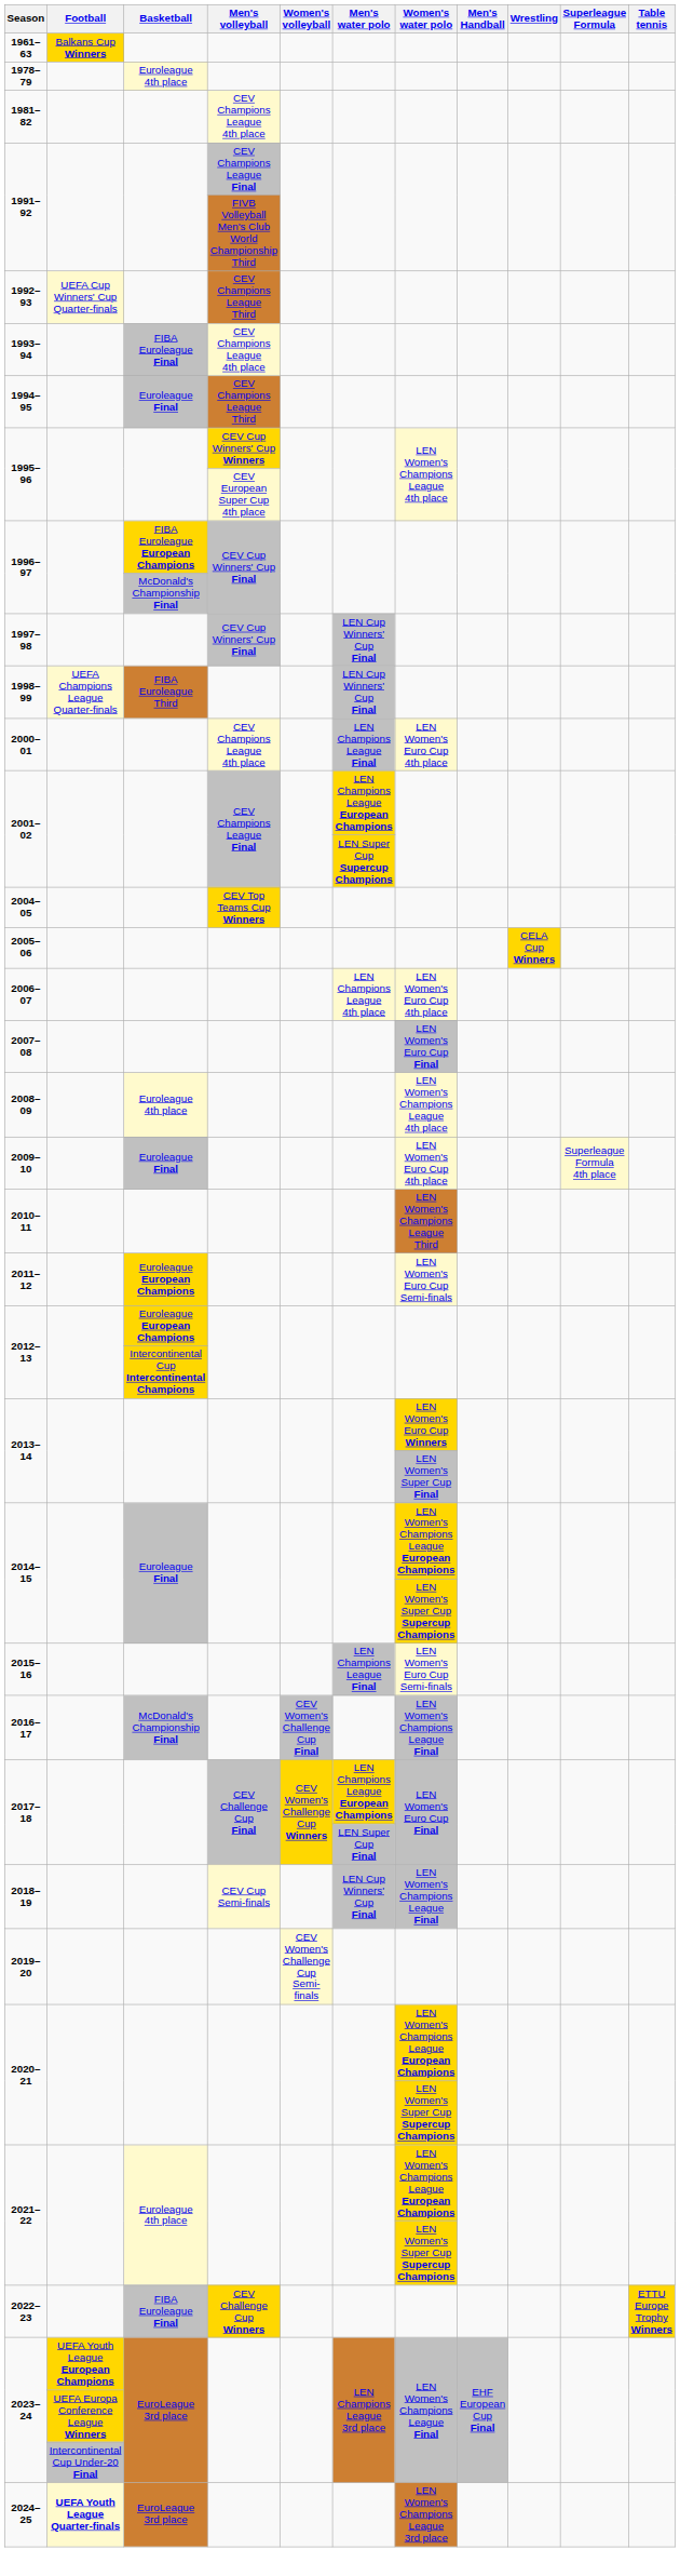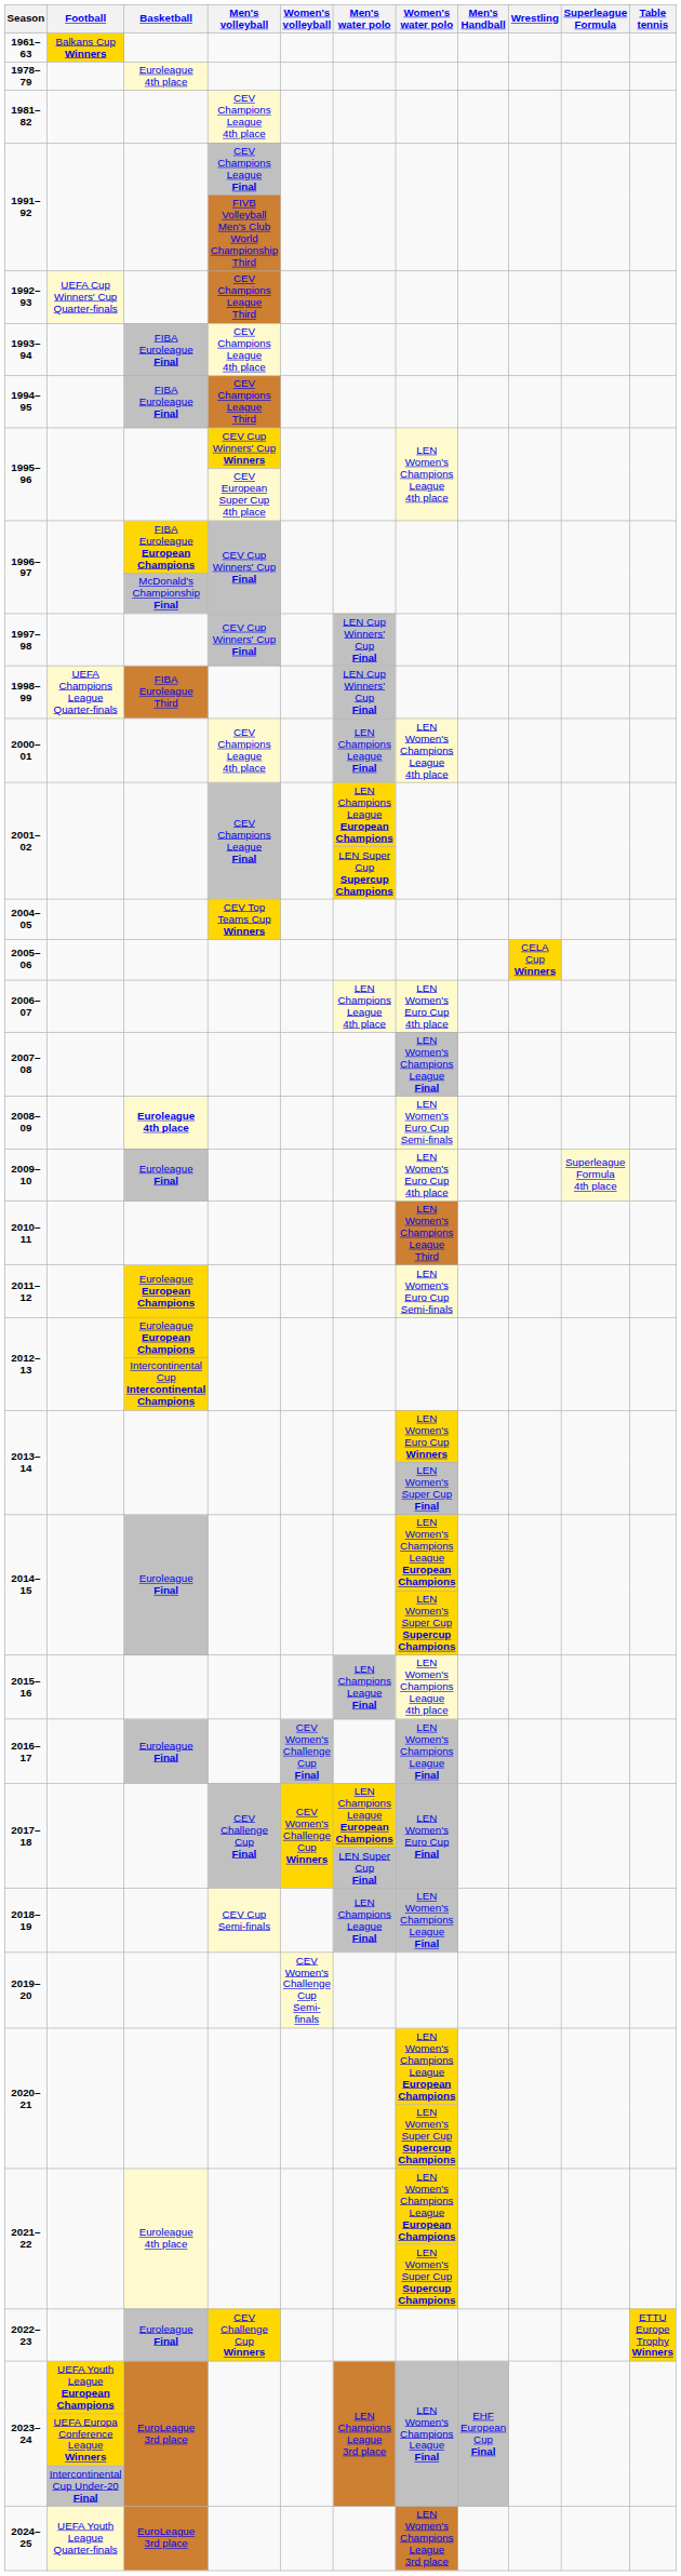 <table class="wikitable" style="text-align: center">
 <tr>
 <th>Season</th>
 <th><a href='#'>Football</a></th>
 <th><a href='#'>Basketball</a></th>
 <th><a href='#'>Men's volleyball</a></th>
 <th><a href='#'>Women's volleyball</a></th>
 <th><a href='#'>Men's water polo</a></th>
 <th><a href='#'>Women's water polo</a></th>
 <th><a href='#'>Men's Handball</a></th>
 <th><a href='#'>Wrestling</a></th>
 <th><a href='#'>Superleague Formula</a></th>
 <th><a href='#'>Table tennis</a></th>
 </tr>
 <tr>
 <td><strong>1961–63</strong></td>
 <td style="background:gold;"><a href='#'>Balkans Cup</a><br> <a href='#'><strong>Winners</strong></a></td>
 <td></td>
 <td></td>
 <td></td>
 <td></td>
 <td></td>
 <td></td>
 <td></td>
 <td></td>
 <td></td>
 </tr>
 <tr>
 <td><strong>1978–79</strong></td>
 <td></td>
 <td style="background:LemonChiffon;"><a href='#'>Euroleague</a><br> <a href='#'>4th place</a></td>
 <td></td>
 <td></td>
 <td></td>
 <td></td>
 <td></td>
 <td></td>
 <td></td>
 <td></td>
 </tr>
 <tr>
 <td><strong>1981–82</strong></td>
 <td></td>
 <td></td>
 <td style="background:LemonChiffon;"><a href='#'>CEV Champions League</a><br> <a href='#'>4th place</a></td>
 <td></td>
 <td></td>
 <td></td>
 <td></td>
 <td></td>
 <td></td>
 <td></td>
 </tr>
 <tr>
 <td rowspan="2"><strong>1991–92</strong></td>
 <td rowspan="2"></td>
 <td rowspan="2"></td>
 <td style="background:silver;"><a href='#'>CEV Champions League</a><br> <a href='#'><strong>Final</strong></a></td>
 <td rowspan="2"></td>
 <td rowspan="2"></td>
 <td rowspan="2"></td>
 <td rowspan="2"></td>
 <td rowspan="2"></td>
 <td rowspan="2"></td>
 <td rowspan="2"></td>
 </tr>
 <tr>
 <td style="background:#cd7f32;"><a href='#'>FIVB Volleyball Men's Club World Championship</a><br><a href='#'>Third</a></td>
 </tr>
 <tr>
 <td><strong>1992–93</strong></td>
 <td style="background:LemonChiffon;"><a href='#'>UEFA Cup Winners' Cup</a><br><a href='#'>Quarter-finals</a></td>
 <td></td>
 <td style="background:#cd7f32;"><a href='#'>CEV Champions League</a><br> <a href='#'>Third</a></td>
 <td></td>
 <td></td>
 <td></td>
 <td></td>
 <td></td>
 <td></td>
 <td></td>
 </tr>
 <tr>
 <td><strong>1993–94</strong></td>
 <td></td>
 <td style="background:silver;"><a href='#'>FIBA Euroleague</a><br> <a href='#'><strong>Final</strong></a></td>
 <td style="background:LemonChiffon;"><a href='#'>CEV Champions League</a><br> <a href='#'>4th place</a></td>
 <td></td>
 <td></td>
 <td></td>
 <td></td>
 <td></td>
 <td></td>
 <td></td>
 </tr>
 <tr>
 <td><strong>1994–95</strong></td>
 <td></td>
-<td style="background:silver;"><a href='#'>Euroleague</a><br> <a href='#'><strong>Final</strong></a></td>
+<td style="background:silver;"><a href='#'>FIBA Euroleague</a><br> <a href='#'><strong>Final</strong></a></td>
 <td style="background:#cd7f32;"><a href='#'>CEV Champions League</a><br> <a href='#'>Third</a></td>
 <td></td>
 <td></td>
 <td></td>
 <td></td>
 <td></td>
 <td></td>
 <td></td>
 </tr>
 <tr>
 <td rowspan="2"><strong>1995–96</strong></td>
 <td rowspan="2"></td>
 <td rowspan="2"></td>
 <td style="background:gold;"><a href='#'>CEV Cup Winners' Cup</a><br> <a href='#'><strong>Winners</strong></a></td>
 <td rowspan="2"></td>
 <td rowspan="2"></td>
 <td rowspan="2" style="background:LemonChiffon;"><a href='#'>LEN Women's Champions League</a><br><a href='#'>4th place</a></td>
 <td rowspan="2"></td>
 <td rowspan="2"></td>
 <td rowspan="2"></td>
 <td rowspan="2"></td>
 </tr>
 <tr>
 <td style="background:LemonChiffon;"><a href='#'>CEV European Super Cup</a><br> <a href='#'>4th place</a></td>
 </tr>
 <tr>
 <td rowspan="2"><strong>1996–97</strong></td>
 <td rowspan="2"></td>
 <td style="background:gold;"><a href='#'>FIBA Euroleague</a><br> <a href='#'><strong>European<br>Champions</strong></a></td>
 <td rowspan="2" style="background:silver;"><a href='#'>CEV Cup Winners' Cup</a><br> <a href='#'><strong>Final</strong></a></td>
 <td rowspan="2"></td>
 <td rowspan="2"></td>
 <td rowspan="2"></td>
 <td rowspan="2"></td>
 <td rowspan="2"></td>
 <td rowspan="2"></td>
 <td rowspan="2"></td>
 </tr>
 <tr>
 <td style="background:silver;"><a href='#'>McDonald's Championship</a><br> <a href='#'><strong>Final</strong></a></td>
 </tr>
 <tr>
 <td><strong>1997–98</strong></td>
 <td></td>
 <td></td>
 <td style="background:silver;"><a href='#'>CEV Cup Winners' Cup</a><br> <a href='#'><strong>Final</strong></a></td>
 <td></td>
 <td style="background:silver;"><a href='#'>LEN Cup Winners' Cup</a><br><a href='#'><strong>Final</strong></a></td>
 <td></td>
 <td></td>
 <td></td>
 <td></td>
 <td></td>
 </tr>
 <tr>
 <td><strong>1998–99</strong></td>
 <td style="background:LemonChiffon;"><a href='#'>UEFA Champions League</a><br><a href='#'>Quarter-finals</a></td>
 <td style="background:#cd7f32;"><a href='#'>FIBA Euroleague</a><br> <a href='#'>Τhird</a></td>
 <td></td>
 <td></td>
 <td style="background:silver;"><a href='#'>LEN Cup Winners' Cup</a><br><a href='#'><strong>Final</strong></a></td>
 <td></td>
 <td></td>
 <td></td>
 <td></td>
 <td></td>
 </tr>
 <tr>
 <td><strong>2000–01</strong></td>
 <td></td>
 <td></td>
 <td style="background:LemonChiffon;"><a href='#'>CEV Champions League</a><br> <a href='#'>4th place</a></td>
 <td></td>
 <td style="background:silver;"><a href='#'>LEN Champions League</a><br><a href='#'><strong>Final</strong></a></td>
-<td style="background:LemonChiffon;"><a href='#'>LEN Women's Euro Cup</a><br><a href='#'>4th place</a></td>
+<td style="background:LemonChiffon;"><a href='#'>LEN Women's Champions League</a><br><a href='#'>4th place</a></td>
 <td></td>
 <td></td>
 <td></td>
 <td></td>
 </tr>
 <tr>
 <td rowspan="2"><strong>2001–02</strong></td>
 <td rowspan="2"></td>
 <td rowspan="2"></td>
 <td rowspan="2" style="background:silver;"><a href='#'>CEV Champions League</a><br> <a href='#'><strong>Final</strong></a></td>
 <td rowspan="2"></td>
 <td style="background:gold;"><a href='#'>LEN Champions League</a><br><a href='#'><strong>European<br>Champions</strong></a></td>
 <td rowspan="2"></td>
 <td rowspan="2"></td>
 <td rowspan="2"></td>
 <td rowspan="2"></td>
 <td rowspan="2"></td>
 </tr>
 <tr>
 <td style="background:gold;"><a href='#'>LEN Super Cup</a><br> <a href='#'><strong>Supercup<br>Champions</strong></a></td>
 </tr>
 <tr>
 <td><strong>2004–05</strong></td>
 <td></td>
 <td></td>
 <td style="background:gold;"><a href='#'>CEV Top Teams Cup</a><br> <a href='#'><strong>Winners</strong></a></td>
 <td></td>
 <td></td>
 <td></td>
 <td></td>
 <td></td>
 <td></td>
 <td></td>
 </tr>
 <tr>
 <td><strong>2005–06</strong></td>
 <td></td>
 <td></td>
 <td></td>
 <td></td>
 <td></td>
 <td></td>
 <td></td>
 <td style="background:gold;"><a href='#'>CELA Cup</a><br><strong><a href='#'>Winners</a></strong></td>
 <td></td>
 <td></td>
 </tr>
 <tr>
 <td><strong>2006–07</strong></td>
 <td></td>
 <td></td>
 <td></td>
 <td></td>
 <td style="background:LemonChiffon;"><a href='#'>LEN Champions League</a><br><a href='#'>4th place</a></td>
 <td style="background:LemonChiffon;"><a href='#'>LEN Women's Euro Cup</a><br><a href='#'>4th place</a></td>
 <td></td>
 <td></td>
 <td></td>
 <td></td>
 </tr>
 <tr>
 <td><strong>2007–08</strong></td>
 <td></td>
 <td></td>
 <td></td>
 <td></td>
 <td></td>
-<td style="background:silver;"><a href='#'>LEN Women's Euro Cup</a><br><a href='#'><strong>Final</strong></a></td>
+<td style="background:silver;"><a href='#'>LEN Women's Champions League</a><br><strong><a href='#'>Final</a></strong></td>
 <td></td>
 <td></td>
 <td></td>
 <td></td>
 </tr>
 <tr>
 <td><strong>2008–09</strong></td>
 <td></td>
-<td style="background:LemonChiffon;"><a href='#'>Euroleague</a><br> <a href='#'>4th place</a></td>
+<td style="background:LemonChiffon;"><strong><a href='#'>Euroleague</a><br> <a href='#'>4th place</a></strong></td>
 <td></td>
 <td></td>
 <td></td>
-<td style="background:LemonChiffon;"><a href='#'>LEN Women's Champions League</a><br><a href='#'>4th place</a></td>
+<td style="background:LemonChiffon;"><a href='#'>LEN Women's Euro Cup</a><br><a href='#'>Semi-finals</a></td>
 <td></td>
 <td></td>
 <td></td>
 <td></td>
 </tr>
 <tr>
 <td><strong>2009–10</strong></td>
 <td></td>
 <td style="background:silver;"><a href='#'>Euroleague</a><br> <a href='#'><strong>Final</strong></a></td>
 <td></td>
 <td></td>
 <td></td>
 <td style="background:LemonChiffon;"><a href='#'>LEN Women's Euro Cup</a><br><a href='#'>4th place</a></td>
 <td></td>
 <td></td>
 <td style="background:LemonChiffon;"><a href='#'>Superleague Formula</a><br><a href='#'>4th place</a></td>
 <td></td>
 </tr>
 <tr>
 <td><strong>2010–11</strong></td>
 <td></td>
 <td></td>
 <td></td>
 <td></td>
 <td></td>
 <td style="background:#cd7f32;"><a href='#'>LEN Women's Champions League</a><br><a href='#'>Third</a></td>
 <td></td>
 <td></td>
 <td></td>
 <td></td>
 </tr>
 <tr>
 <td><strong>2011–12</strong></td>
 <td></td>
 <td style="background:gold;"><a href='#'>Euroleague</a><br> <a href='#'><strong>European<br>Champions</strong></a></td>
 <td></td>
 <td></td>
 <td></td>
 <td style="background:LemonChiffon;"><a href='#'>LEN Women's Euro Cup</a><br><a href='#'>Semi-finals</a></td>
 <td></td>
 <td></td>
 <td></td>
 <td></td>
 </tr>
 <tr>
 <td rowspan="2"><strong>2012–13</strong></td>
 <td rowspan="2"></td>
 <td style="background:gold;"><a href='#'>Euroleague</a><br> <a href='#'><strong>European<br>Champions</strong></a></td>
 <td rowspan="2"></td>
 <td rowspan="2"></td>
 <td rowspan="2"></td>
 <td rowspan="2"></td>
 <td rowspan="2"></td>
 <td rowspan="2"></td>
 <td rowspan="2"></td>
 <td rowspan="2"></td>
 </tr>
 <tr>
 <td style="background:gold;"><a href='#'>Intercontinental Cup</a><br> <a href='#'><strong>Intercontinental<br>Champions</strong></a></td>
 </tr>
 <tr>
 <td rowspan="2"><strong>2013–14</strong></td>
 <td rowspan="2"></td>
 <td rowspan="2"></td>
 <td rowspan="2"></td>
 <td rowspan="2"></td>
 <td rowspan="2"></td>
 <td style="background:gold;"><a href='#'>LEN Women's Euro Cup</a><br><a href='#'><strong>Winners</strong></a></td>
 <td rowspan="2"></td>
 <td rowspan="2"></td>
 <td rowspan="2"></td>
 <td rowspan="2"></td>
 </tr>
 <tr>
 <td style="background:silver;"><a href='#'>LEN Women's Super Cup</a><br> <a href='#'><strong>Final</strong></a></td>
 </tr>
 <tr>
 <td rowspan="2"><strong>2014–15</strong></td>
 <td rowspan="2"></td>
 <td rowspan="2" style="background:silver;"><a href='#'>Euroleague</a><br> <a href='#'><strong>Final</strong></a></td>
 <td rowspan="2"></td>
 <td rowspan="2"></td>
 <td rowspan="2"></td>
 <td style="background:gold;"><a href='#'>LEN Women's Champions League</a><br> <a href='#'><strong>European<br>Champions</strong></a></td>
 <td rowspan="2"></td>
 <td rowspan="2"></td>
 <td rowspan="2"></td>
 <td rowspan="2"></td>
 </tr>
 <tr>
 <td style="background:gold;"><a href='#'>LEN Women's Super Cup</a><br><a href='#'><strong>Supercup<br>Champions</strong></a></td>
 </tr>
 <tr>
 <td><strong>2015–16</strong></td>
 <td></td>
 <td></td>
 <td></td>
 <td></td>
 <td style="background:silver;"><a href='#'>LEN Champions League</a><br><a href='#'><strong>Final</strong></a></td>
-<td style="background:LemonChiffon;"><a href='#'>LEN Women's Euro Cup</a><br><a href='#'>Semi-finals</a></td>
+<td style="background:LemonChiffon;"><a href='#'>LEN Women's Champions League</a><br><a href='#'>4th place</a></td>
 <td></td>
 <td></td>
 <td></td>
 <td></td>
 </tr>
 <tr>
 <td><strong>2016–17</strong></td>
 <td></td>
-<td style="background:silver;"><a href='#'>McDonald's Championship</a><br> <a href='#'><strong>Final</strong></a></td>
+<td style="background:silver;"><a href='#'>Euroleague</a><br> <a href='#'><strong>Final</strong></a></td>
 <td></td>
 <td style="background:silver;"><a href='#'>CEV Women's Challenge Cup</a><br><a href='#'><strong>Final</strong></a></td>
 <td></td>
 <td style="background:silver;"><a href='#'>LEN Women's Champions League</a><br><strong><a href='#'>Final</a></strong></td>
 <td></td>
 <td></td>
 <td></td>
 <td></td>
 </tr>
 <tr>
 <td rowspan="2"><strong>2017–18</strong></td>
 <td rowspan="2"></td>
 <td rowspan="2"></td>
 <td rowspan="2" style="background:silver;"><a href='#'>CEV Challenge Cup</a><br><strong><a href='#'>Final</a></strong></td>
 <td rowspan="2" style="background:gold;"><a href='#'>CEV Women's Challenge Cup</a><br><strong><a href='#'>Winners</a></strong></td>
 <td style="background:gold;"><a href='#'>LEN Champions League</a><br><a href='#'><strong>European<br>Champions</strong></a></td>
 <td rowspan="2" style="background:silver;"><a href='#'>LEN Women's Euro Cup</a><br><a href='#'><strong>Final</strong></a></td>
 <td rowspan="2"></td>
 <td rowspan="2"></td>
 <td rowspan="2"></td>
 <td rowspan="2"></td>
 </tr>
 <tr>
 <td style="background:silver;"><a href='#'>LEN Super Cup</a><br><a href='#'><strong>Final</strong></a></td>
 </tr>
 <tr>
 <td><strong>2018–19</strong></td>
 <td></td>
 <td></td>
 <td style="background:LemonChiffon;"><a href='#'>CEV Cup</a><br><a href='#'>Semi-finals</a></td>
 <td></td>
-<td style="background:silver;"><a href='#'>LEN Cup Winners' Cup</a><br><a href='#'><strong>Final</strong></a></td>
+<td style="background:silver;"><a href='#'>LEN Champions League</a><br><a href='#'><strong>Final</strong></a></td>
 <td style="background:silver;"><a href='#'>LEN Women's Champions League</a><br><strong><a href='#'>Final</a></strong></td>
 <td></td>
 <td></td>
 <td></td>
 <td></td>
 </tr>
 <tr>
 <td><strong>2019–20</strong></td>
 <td></td>
 <td></td>
 <td></td>
 <td style="background:LemonChiffon;"><a href='#'>CEV Women's Challenge Cup</a><br><a href='#'>Semi-finals</a></td>
 <td></td>
 <td></td>
 <td></td>
 <td></td>
 <td></td>
 <td></td>
 </tr>
 <tr>
 <td rowspan="2"><strong>2020–21</strong></td>
 <td rowspan="2"></td>
 <td rowspan="2"></td>
 <td rowspan="2"></td>
 <td rowspan="2"></td>
 <td rowspan="2"></td>
 <td style="background:gold;"><a href='#'>LEN Women's Champions League</a><br> <a href='#'><strong>European<br>Champions</strong></a></td>
 <td rowspan="2"></td>
 <td rowspan="2"></td>
 <td rowspan="2"></td>
 <td rowspan="2"></td>
 </tr>
 <tr>
 <td style="background:gold;"><a href='#'>LEN Women's Super Cup</a><br><a href='#'><strong>Supercup<br>Champions</strong></a></td>
 </tr>
 <tr>
 <td rowspan="2"><strong>2021–22</strong></td>
 <td rowspan="2"></td>
 <td rowspan="2" style="background:LemonChiffon;"><a href='#'>Euroleague</a><br><a href='#'>4th place</a></td>
 <td rowspan="2"></td>
 <td rowspan="2"></td>
 <td rowspan="2"></td>
 <td style="background:gold;"><a href='#'>LEN Women's Champions League</a><br> <strong><a href='#'>European<br>Champions</a></strong></td>
 <td rowspan="2"></td>
 <td rowspan="2"></td>
 <td rowspan="2"></td>
 <td rowspan="2"></td>
 </tr>
 <tr>
 <td style="background:gold;"><a href='#'>LEN Women's Super Cup</a><br><a href='#'><strong>Supercup<br>Champions</strong></a></td>
 </tr>
 <tr>
 <td><strong>2022–23</strong></td>
 <td></td>
-<td style="background:silver;"><a href='#'>FIBA Euroleague</a><br> <a href='#'><strong>Final</strong></a></td>
+<td style="background:silver;"><a href='#'>Euroleague</a><br> <a href='#'><strong>Final</strong></a></td>
 <td style="background:gold;"><a href='#'>CEV Challenge Cup</a><br> <strong><a href='#'>Winners</a></strong></td>
 <td></td>
 <td></td>
 <td></td>
 <td></td>
 <td></td>
 <td></td>
 <td style="background:gold;"><a href='#'>ETTU Europe Trophy</a><br> <strong><a href='#'>Winners</a></strong></td>
 </tr>
 <tr>
 <td rowspan="3"><strong>2023–24</strong></td>
 <td style="background:gold;"><a href='#'>UEFA Youth League</a><br> <strong><a href='#'>European Champions</a></strong></td>
 <td rowspan="3" style="background:#cd7f32;"><a href='#'>EuroLeague</a><br><a href='#'>3rd place</a></td>
 <td rowspan="3"></td>
 <td rowspan="3"></td>
 <td rowspan="3"style="background:#cd7f32;"><a href='#'>LEN Champions League</a><br><a href='#'>3rd place</a></td>
 <td rowspan="3" style="background:silver;"><a href='#'>LEN Women's Champions League</a><br><strong><a href='#'>Final</a></strong></td>
 <td rowspan="3" style="background:silver;"><a href='#'>EHF European Cup</a> <br> <strong><a href='#'>Final</a></strong></td>
 <td rowspan="3"></td>
 <td rowspan="3"></td>
 <td rowspan="3"></td>
 </tr>
 <tr>
 <td style="background:gold;"><a href='#'>UEFA Europa Conference League</a><br> <strong><a href='#'>Winners</a></strong></td>
 </tr>
 <tr>
 <td style="background:silver;"><a href='#'>Intercontinental Cup Under-20</a><br> <strong><a href='#'>Final</a></strong></td>
 </tr>
 <tr>
 <td><strong>2024–25</strong></td>
-<td style="background:LemonChiffon;"><strong><a href='#'>UEFA Youth League</a><br><a href='#'>Quarter-finals</a></strong></td>
+<td style="background:LemonChiffon;"><a href='#'>UEFA Youth League</a><br><a href='#'>Quarter-finals</a></td>
 <td style="background:#cd7f32;"><a href='#'>EuroLeague</a><br><a href='#'>3rd place</a></td>
 <td></td>
 <td></td>
 <td></td>
 <td style="background:#cd7f32;"><a href='#'>LEN Women's Champions League</a><br><a href='#'>3rd place</a></td>
 <td></td>
 <td></td>
 <td></td>
 <td></td>
 </tr>
 </table>
